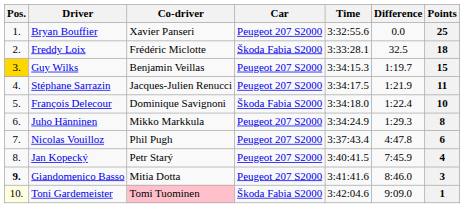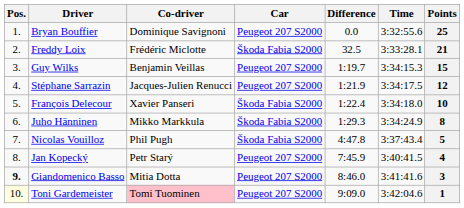 <table class="wikitable" style="text-align: center; font-size: 90%; max-width: 950px;">
 <tr>
 <th>Pos.</th>
 <th>Driver</th>
 <th>Co-driver</th>
 <th>Car</th>
+<th>Difference</th>
 <th>Time</th>
-<th>Difference</th>
 <th>Points</th>
 </tr>
 <tr>
 <td>1.</td>
 <td align="left"> <a href='#'>Bryan Bouffier</a></td>
-<td align="left"> Xavier Panseri</td>
+<td align="left"> Dominique Savignoni</td>
 <td align="left"><a href='#'>Peugeot 207 S2000</a></td>
+<td>0.0</td>
 <td>3:32:55.6</td>
-<td>0.0</td>
 <th>25</th>
 </tr>
 <tr>
 <td>2.</td>
 <td align="left"> <a href='#'>Freddy Loix</a></td>
 <td align="left"> Frédéric Miclotte</td>
 <td align="left"><a href='#'>Škoda Fabia S2000</a></td>
+<td>32.5</td>
 <td>3:33:28.1</td>
-<td>32.5</td>
-<th>18</th>
+<th>21</th>
 </tr>
 <tr>
-<td style="background: gold;">3.</td>
+<td>3.</td>
 <td align="left"> <a href='#'>Guy Wilks</a></td>
 <td align="left"> Benjamin Veillas</td>
 <td align="left"><a href='#'>Peugeot 207 S2000</a></td>
+<td>1:19.7</td>
 <td>3:34:15.3</td>
-<td>1:19.7</td>
 <th>15</th>
 </tr>
 <tr>
 <td>4.</td>
 <td align="left"> <a href='#'>Stéphane Sarrazin</a></td>
 <td align="left"> Jacques-Julien Renucci</td>
 <td align="left"><a href='#'>Peugeot 207 S2000</a></td>
+<td>1:21.9</td>
 <td>3:34:17.5</td>
-<td>1:21.9</td>
-<th>11</th>
+<th>12</th>
 </tr>
 <tr>
 <td>5.</td>
 <td align="left"> <a href='#'>François Delecour</a></td>
-<td align="left"> Dominique Savignoni</td>
+<td align="left"> Xavier Panseri</td>
 <td align="left"><a href='#'>Škoda Fabia S2000</a></td>
+<td>1:22.4</td>
 <td>3:34:18.0</td>
-<td>1:22.4</td>
 <th>10</th>
 </tr>
 <tr>
 <td>6.</td>
 <td align="left"> <a href='#'>Juho Hänninen</a></td>
 <td align="left"> Mikko Markkula</td>
-<td align="left"><a href='#'>Peugeot 207 S2000</a></td>
+<td align="left"><a href='#'>Škoda Fabia S2000</a></td>
+<td>1:29.3</td>
 <td>3:34:24.9</td>
-<td>1:29.3</td>
 <th>8</th>
 </tr>
 <tr>
 <td>7.</td>
 <td align="left"> <a href='#'>Nicolas Vouilloz</a></td>
 <td align="left"> Phil Pugh</td>
-<td align="left"><a href='#'>Peugeot 207 S2000</a></td>
+<td align="left"><a href='#'>Škoda Fabia S2000</a></td>
+<td>4:47.8</td>
 <td>3:37:43.4</td>
-<td>4:47.8</td>
-<th>6</th>
+<th>5</th>
 </tr>
 <tr>
 <td>8.</td>
 <td align="left"> <a href='#'>Jan Kopecký</a></td>
 <td align="left"> Petr Starý</td>
 <td align="left"><a href='#'>Peugeot 207 S2000</a></td>
+<td>7:45.9</td>
 <td>3:40:41.5</td>
-<td>7:45.9</td>
 <th>4</th>
 </tr>
 <tr>
 <td><strong>9.</strong></td>
 <td align="left"> <a href='#'>Giandomenico Basso</a></td>
 <td align="left"> Mitia Dotta</td>
 <td align="left"><a href='#'>Peugeot 207 S2000</a></td>
+<td>8:46.0</td>
 <td>3:41:41.6</td>
-<td>8:46.0</td>
 <th>3</th>
 </tr>
 <tr>
 <td style="background: lightyellow;">10.</td>
 <td align="left"> <a href='#'>Toni Gardemeister</a></td>
 <td align="left" style="background: pink;"> Tomi Tuominen</td>
-<td align="left"><a href='#'>Škoda Fabia S2000</a></td>
+<td align="left"><a href='#'>Peugeot 207 S2000</a></td>
+<td>9:09.0</td>
 <td>3:42:04.6</td>
-<td>9:09.0</td>
 <th>1</th>
 </tr>
 </table>
